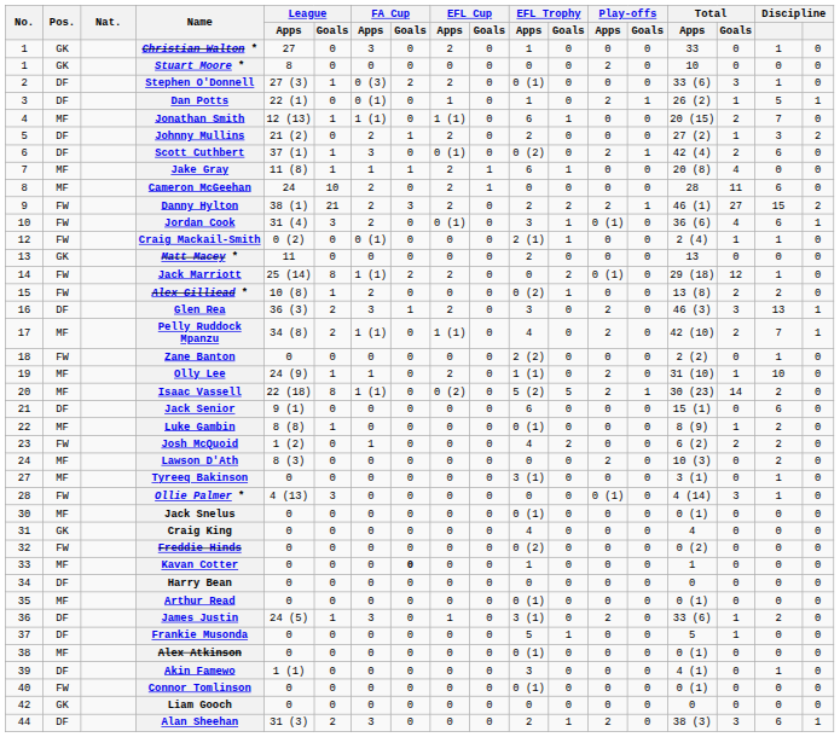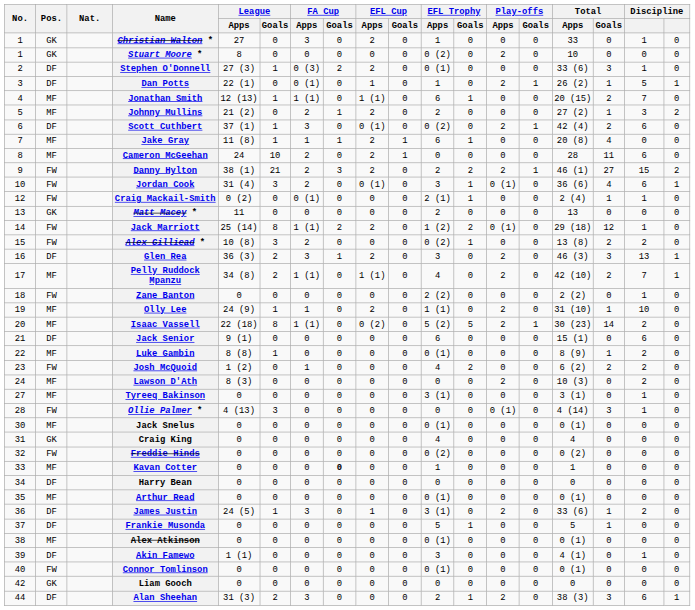 <table class="wikitable plainrowheaders" style="text-align: center">
 <tr>
 <th rowspan=2 width=40>No.</th>
 <th rowspan=2 width=40>Pos.</th>
 <th rowspan=2 width=60>Nat.</th>
 <th rowspan=2 width=150 scope=col>Name</th>
 <th colspan=2 width=90><a href='#'>League</a></th>
 <th colspan=2 width=90><a href='#'>FA Cup</a></th>
 <th colspan=2 width=90><a href='#'>EFL Cup</a></th>
 <th colspan=2 width=90><a href='#'>EFL Trophy</a></th>
 <th colspan=2 width=90><a href='#'>Play-offs</a></th>
 <th colspan=2 width=90>Total</th>
 <th colspan=2 width=90>Discipline</th>
 </tr>
 <tr>
 <th scope=col>Apps</th>
 <th scope=col>Goals</th>
 <th scope=col>Apps</th>
 <th scope=col>Goals</th>
 <th scope=col>Apps</th>
 <th scope=col>Goals</th>
 <th scope=col>Apps</th>
 <th scope=col>Goals</th>
 <th scope=col>Apps</th>
 <th scope=col>Goals</th>
 <th scope=col>Apps</th>
 <th scope=col>Goals</th>
 <th scope=col></th>
 <th scope=col></th>
 </tr>
 <tr>
 <td>1</td>
 <td>GK</td>
 <td align=left></td>
 <th scope=row><s><em><a href='#'>Christian Walton</a></em></s> * </th>
 <td>27</td>
 <td>0</td>
 <td>3</td>
 <td>0</td>
 <td>2</td>
 <td>0</td>
 <td>1</td>
 <td>0</td>
 <td>0</td>
 <td>0</td>
 <td>33</td>
 <td>0</td>
 <td>1</td>
 <td>0</td>
 </tr>
 <tr>
 <td>1</td>
 <td>GK</td>
 <td align=left></td>
 <th scope=row><em><a href='#'>Stuart Moore</a></em> *</th>
 <td>8</td>
 <td>0</td>
 <td>0</td>
 <td>0</td>
 <td>0</td>
 <td>0</td>
-<td>0</td>
+<td>0 (2)</td>
 <td>0</td>
 <td>2</td>
 <td>0</td>
 <td>10</td>
 <td>0</td>
 <td>0</td>
 <td>0</td>
 </tr>
 <tr>
 <td>2</td>
 <td>DF</td>
 <td align=left></td>
 <th scope=row><a href='#'>Stephen O'Donnell</a></th>
 <td>27 (3)</td>
 <td>1</td>
 <td>0 (3)</td>
 <td>2</td>
 <td>2</td>
 <td>0</td>
 <td>0 (1)</td>
 <td>0</td>
 <td>0</td>
 <td>0</td>
 <td>33 (6)</td>
 <td>3</td>
 <td>1</td>
 <td>0</td>
 </tr>
 <tr>
 <td>3</td>
 <td>DF</td>
 <td align=left></td>
 <th scope=row><a href='#'>Dan Potts</a></th>
 <td>22 (1)</td>
 <td>0</td>
 <td>0 (1)</td>
 <td>0</td>
 <td>1</td>
 <td>0</td>
 <td>1</td>
 <td>0</td>
 <td>2</td>
 <td>1</td>
 <td>26 (2)</td>
 <td>1</td>
 <td>5</td>
 <td>1</td>
 </tr>
 <tr>
 <td>4</td>
 <td>MF</td>
 <td align=left></td>
 <th scope=row><a href='#'>Jonathan Smith</a></th>
 <td>12 (13)</td>
 <td>1</td>
 <td>1 (1)</td>
 <td>0</td>
 <td>1 (1)</td>
 <td>0</td>
 <td>6</td>
 <td>1</td>
 <td>0</td>
 <td>0</td>
 <td>20 (15)</td>
 <td>2</td>
 <td>7</td>
 <td>0</td>
 </tr>
 <tr>
 <td>5</td>
-<td>DF</td>
+<td>MF</td>
 <td align=left></td>
 <th scope=row><a href='#'>Johnny Mullins</a></th>
 <td>21 (2)</td>
 <td>0</td>
 <td>2</td>
 <td>1</td>
 <td>2</td>
 <td>0</td>
 <td>2</td>
 <td>0</td>
 <td>0</td>
 <td>0</td>
 <td>27 (2)</td>
 <td>1</td>
 <td>3</td>
 <td>2</td>
 </tr>
 <tr>
 <td>6</td>
 <td>DF</td>
 <td align=left></td>
 <th scope=row><a href='#'>Scott Cuthbert</a></th>
 <td>37 (1)</td>
 <td>1</td>
 <td>3</td>
 <td>0</td>
 <td>0 (1)</td>
 <td>0</td>
 <td>0 (2)</td>
 <td>0</td>
 <td>2</td>
 <td>1</td>
 <td>42 (4)</td>
 <td>2</td>
 <td>6</td>
 <td>0</td>
 </tr>
 <tr>
 <td>7</td>
 <td>MF</td>
 <td align=left></td>
 <th scope=row><a href='#'>Jake Gray</a></th>
 <td>11 (8)</td>
 <td>1</td>
 <td>1</td>
 <td>1</td>
 <td>2</td>
 <td>1</td>
 <td>6</td>
 <td>1</td>
 <td>0</td>
 <td>0</td>
 <td>20 (8)</td>
 <td>4</td>
 <td>0</td>
 <td>0</td>
 </tr>
 <tr>
 <td>8</td>
 <td>MF</td>
 <td align=left></td>
 <th scope=row><a href='#'>Cameron McGeehan</a></th>
 <td>24</td>
 <td>10</td>
 <td>2</td>
 <td>0</td>
 <td>2</td>
 <td>1</td>
 <td>0</td>
 <td>0</td>
 <td>0</td>
 <td>0</td>
 <td>28</td>
 <td>11</td>
 <td>6</td>
 <td>0</td>
 </tr>
 <tr>
 <td>9</td>
 <td>FW</td>
 <td align=left></td>
 <th scope=row><a href='#'>Danny Hylton</a></th>
 <td>38 (1)</td>
 <td>21</td>
 <td>2</td>
 <td>3</td>
 <td>2</td>
 <td>0</td>
 <td>2</td>
 <td>2</td>
 <td>2</td>
 <td>1</td>
 <td>46 (1)</td>
 <td>27</td>
 <td>15</td>
 <td>2</td>
 </tr>
 <tr>
 <td>10</td>
 <td>FW</td>
 <td align=left></td>
 <th scope=row><a href='#'>Jordan Cook</a></th>
 <td>31 (4)</td>
 <td>3</td>
 <td>2</td>
 <td>0</td>
 <td>0 (1)</td>
 <td>0</td>
 <td>3</td>
 <td>1</td>
 <td>0 (1)</td>
 <td>0</td>
 <td>36 (6)</td>
 <td>4</td>
 <td>6</td>
 <td>1</td>
 </tr>
 <tr>
 <td>12</td>
 <td>FW</td>
 <td align=left></td>
 <th scope=row><a href='#'>Craig Mackail-Smith</a></th>
 <td>0 (2)</td>
 <td>0</td>
 <td>0 (1)</td>
 <td>0</td>
 <td>0</td>
 <td>0</td>
 <td>2 (1)</td>
 <td>1</td>
 <td>0</td>
 <td>0</td>
 <td>2 (4)</td>
 <td>1</td>
 <td>1</td>
 <td>0</td>
 </tr>
 <tr>
 <td>13</td>
 <td>GK</td>
 <td align=left></td>
 <th scope=row><s><em><a href='#'>Matt Macey</a></em></s> * </th>
 <td>11</td>
 <td>0</td>
 <td>0</td>
 <td>0</td>
 <td>0</td>
 <td>0</td>
 <td>2</td>
 <td>0</td>
 <td>0</td>
 <td>0</td>
 <td>13</td>
 <td>0</td>
 <td>0</td>
 <td>0</td>
 </tr>
 <tr>
 <td>14</td>
 <td>FW</td>
 <td align=left></td>
 <th scope=row><a href='#'>Jack Marriott</a></th>
 <td>25 (14)</td>
 <td>8</td>
 <td>1 (1)</td>
 <td>2</td>
 <td>2</td>
 <td>0</td>
-<td>0</td>
+<td>1 (2)</td>
 <td>2</td>
 <td>0 (1)</td>
 <td>0</td>
 <td>29 (18)</td>
 <td>12</td>
 <td>1</td>
 <td>0</td>
 </tr>
 <tr>
 <td>15</td>
 <td>FW</td>
 <td align=left></td>
 <th scope=row><s><em><a href='#'>Alex Gilliead</a></em></s> * </th>
 <td>10 (8)</td>
-<td>1</td>
+<td>3</td>
 <td>2</td>
 <td>0</td>
 <td>0</td>
 <td>0</td>
 <td>0 (2)</td>
 <td>1</td>
 <td>0</td>
 <td>0</td>
 <td>13 (8)</td>
 <td>2</td>
 <td>2</td>
 <td>0</td>
 </tr>
 <tr>
 <td>16</td>
 <td>DF</td>
 <td align=left></td>
 <th scope=row><a href='#'>Glen Rea</a></th>
 <td>36 (3)</td>
 <td>2</td>
 <td>3</td>
 <td>1</td>
 <td>2</td>
 <td>0</td>
 <td>3</td>
 <td>0</td>
 <td>2</td>
 <td>0</td>
 <td>46 (3)</td>
 <td>3</td>
 <td>13</td>
 <td>1</td>
 </tr>
 <tr>
 <td>17</td>
 <td>MF</td>
 <td align=left></td>
 <th scope=row><a href='#'>Pelly Ruddock Mpanzu</a></th>
 <td>34 (8)</td>
 <td>2</td>
 <td>1 (1)</td>
 <td>0</td>
 <td>1 (1)</td>
 <td>0</td>
 <td>4</td>
 <td>0</td>
 <td>2</td>
 <td>0</td>
 <td>42 (10)</td>
 <td>2</td>
 <td>7</td>
 <td>1</td>
 </tr>
 <tr>
 <td>18</td>
 <td>FW</td>
 <td align=left></td>
 <th scope=row><a href='#'>Zane Banton</a></th>
 <td>0</td>
 <td>0</td>
 <td>0</td>
 <td>0</td>
 <td>0</td>
 <td>0</td>
 <td>2 (2)</td>
 <td>0</td>
 <td>0</td>
 <td>0</td>
 <td>2 (2)</td>
 <td>0</td>
 <td>1</td>
 <td>0</td>
 </tr>
 <tr>
 <td>19</td>
 <td>MF</td>
 <td align=left></td>
 <th scope=row><a href='#'>Olly Lee</a></th>
 <td>24 (9)</td>
 <td>1</td>
 <td>1</td>
 <td>0</td>
 <td>2</td>
 <td>0</td>
 <td>1 (1)</td>
 <td>0</td>
 <td>2</td>
 <td>0</td>
 <td>31 (10)</td>
 <td>1</td>
 <td>10</td>
 <td>0</td>
 </tr>
 <tr>
 <td>20</td>
 <td>MF</td>
 <td align=left></td>
 <th scope=row><a href='#'>Isaac Vassell</a></th>
 <td>22 (18)</td>
 <td>8</td>
 <td>1 (1)</td>
 <td>0</td>
 <td>0 (2)</td>
 <td>0</td>
 <td>5 (2)</td>
 <td>5</td>
 <td>2</td>
 <td>1</td>
 <td>30 (23)</td>
 <td>14</td>
 <td>2</td>
 <td>0</td>
 </tr>
 <tr>
 <td>21</td>
 <td>DF</td>
 <td align=left></td>
 <th scope=row><a href='#'>Jack Senior</a></th>
 <td>9 (1)</td>
 <td>0</td>
 <td>0</td>
 <td>0</td>
 <td>0</td>
 <td>0</td>
 <td>6</td>
 <td>0</td>
 <td>0</td>
 <td>0</td>
 <td>15 (1)</td>
 <td>0</td>
 <td>6</td>
 <td>0</td>
 </tr>
 <tr>
 <td>22</td>
 <td>MF</td>
 <td align=left></td>
 <th scope=row><a href='#'>Luke Gambin</a></th>
 <td>8 (8)</td>
 <td>1</td>
 <td>0</td>
 <td>0</td>
 <td>0</td>
 <td>0</td>
 <td>0 (1)</td>
 <td>0</td>
 <td>0</td>
 <td>0</td>
 <td>8 (9)</td>
 <td>1</td>
 <td>2</td>
 <td>0</td>
 </tr>
 <tr>
 <td>23</td>
 <td>FW</td>
 <td align=left></td>
 <th scope=row><a href='#'>Josh McQuoid</a></th>
 <td>1 (2)</td>
 <td>0</td>
 <td>1</td>
 <td>0</td>
 <td>0</td>
 <td>0</td>
 <td>4</td>
 <td>2</td>
 <td>0</td>
 <td>0</td>
 <td>6 (2)</td>
 <td>2</td>
 <td>2</td>
 <td>0</td>
 </tr>
 <tr>
 <td>24</td>
 <td>MF</td>
 <td align=left></td>
 <th scope=row><a href='#'>Lawson D'Ath</a></th>
 <td>8 (3)</td>
 <td>0</td>
 <td>0</td>
 <td>0</td>
 <td>0</td>
 <td>0</td>
 <td>0</td>
 <td>0</td>
 <td>2</td>
 <td>0</td>
 <td>10 (3)</td>
 <td>0</td>
 <td>2</td>
 <td>0</td>
 </tr>
 <tr>
 <td>27</td>
 <td>MF</td>
 <td align=left></td>
 <th scope=row><a href='#'>Tyreeq Bakinson</a></th>
 <td>0</td>
 <td>0</td>
 <td>0</td>
 <td>0</td>
 <td>0</td>
 <td>0</td>
 <td>3 (1)</td>
 <td>0</td>
 <td>0</td>
 <td>0</td>
 <td>3 (1)</td>
 <td>0</td>
 <td>1</td>
 <td>0</td>
 </tr>
 <tr>
 <td>28</td>
 <td>FW</td>
 <td align=left></td>
 <th scope=row><em><a href='#'>Ollie Palmer</a></em> *</th>
 <td>4 (13)</td>
 <td>3</td>
 <td>0</td>
 <td>0</td>
 <td>0</td>
 <td>0</td>
 <td>0</td>
 <td>0</td>
 <td>0 (1)</td>
 <td>0</td>
 <td>4 (14)</td>
 <td>3</td>
 <td>1</td>
 <td>0</td>
 </tr>
 <tr>
 <td>30</td>
 <td>MF</td>
 <td align=left></td>
 <th scope=row>Jack Snelus</th>
 <td>0</td>
 <td>0</td>
 <td>0</td>
 <td>0</td>
 <td>0</td>
 <td>0</td>
 <td>0 (1)</td>
 <td>0</td>
 <td>0</td>
 <td>0</td>
 <td>0 (1)</td>
 <td>0</td>
 <td>0</td>
 <td>0</td>
 </tr>
 <tr>
 <td>31</td>
 <td>GK</td>
 <td align=left></td>
 <th scope=row>Craig King</th>
 <td>0</td>
 <td>0</td>
 <td>0</td>
 <td>0</td>
 <td>0</td>
 <td>0</td>
 <td>4</td>
 <td>0</td>
 <td>0</td>
 <td>0</td>
 <td>4</td>
 <td>0</td>
 <td>0</td>
 <td>0</td>
 </tr>
 <tr>
 <td>32</td>
 <td>FW</td>
 <td align=left></td>
 <th scope=row><s><a href='#'>Freddie Hinds</a></s> </th>
 <td>0</td>
 <td>0</td>
 <td>0</td>
 <td>0</td>
 <td>0</td>
 <td>0</td>
 <td>0 (2)</td>
 <td>0</td>
 <td>0</td>
 <td>0</td>
 <td>0 (2)</td>
 <td>0</td>
 <td>0</td>
 <td>0</td>
 </tr>
 <tr>
 <td>33</td>
 <td>MF</td>
 <td align=left></td>
 <th scope=row><a href='#'>Kavan Cotter</a></th>
 <td>0</td>
 <td>0</td>
 <td>0</td>
 <td><strong>0</strong></td>
 <td>0</td>
 <td>0</td>
 <td>1</td>
 <td>0</td>
 <td>0</td>
 <td>0</td>
 <td>1</td>
 <td>0</td>
 <td>0</td>
 <td>0</td>
 </tr>
 <tr>
 <td>34</td>
 <td>DF</td>
 <td align=left></td>
 <th scope=row>Harry Bean</th>
 <td>0</td>
 <td>0</td>
 <td>0</td>
 <td>0</td>
 <td>0</td>
 <td>0</td>
 <td>0</td>
 <td>0</td>
 <td>0</td>
 <td>0</td>
 <td>0</td>
 <td>0</td>
 <td>0</td>
 <td>0</td>
 </tr>
 <tr>
 <td>35</td>
 <td>MF</td>
 <td align=left></td>
 <th scope=row><a href='#'>Arthur Read</a></th>
 <td>0</td>
 <td>0</td>
 <td>0</td>
 <td>0</td>
 <td>0</td>
 <td>0</td>
 <td>0 (1)</td>
 <td>0</td>
 <td>0</td>
 <td>0</td>
 <td>0 (1)</td>
 <td>0</td>
 <td>0</td>
 <td>0</td>
 </tr>
 <tr>
 <td>36</td>
 <td>DF</td>
 <td align=left></td>
 <th scope=row><a href='#'>James Justin</a></th>
 <td>24 (5)</td>
 <td>1</td>
 <td>3</td>
 <td>0</td>
 <td>1</td>
 <td>0</td>
 <td>3 (1)</td>
 <td>0</td>
 <td>2</td>
 <td>0</td>
 <td>33 (6)</td>
 <td>1</td>
 <td>2</td>
 <td>0</td>
 </tr>
 <tr>
 <td>37</td>
 <td>DF</td>
 <td align=left></td>
 <th scope=row><a href='#'>Frankie Musonda</a></th>
 <td>0</td>
 <td>0</td>
 <td>0</td>
 <td>0</td>
 <td>0</td>
 <td>0</td>
 <td>5</td>
 <td>1</td>
 <td>0</td>
 <td>0</td>
 <td>5</td>
 <td>1</td>
 <td>0</td>
 <td>0</td>
 </tr>
 <tr>
 <td>38</td>
 <td>MF</td>
 <td align=left></td>
 <th scope=row><s>Alex Atkinson</s> </th>
 <td>0</td>
 <td>0</td>
 <td>0</td>
 <td>0</td>
 <td>0</td>
 <td>0</td>
 <td>0 (1)</td>
 <td>0</td>
 <td>0</td>
 <td>0</td>
 <td>0 (1)</td>
 <td>0</td>
 <td>0</td>
 <td>0</td>
 </tr>
 <tr>
 <td>39</td>
 <td>DF</td>
 <td align=left></td>
 <th scope=row><a href='#'>Akin Famewo</a></th>
 <td>1 (1)</td>
 <td>0</td>
 <td>0</td>
 <td>0</td>
 <td>0</td>
 <td>0</td>
 <td>3</td>
 <td>0</td>
 <td>0</td>
 <td>0</td>
 <td>4 (1)</td>
 <td>0</td>
 <td>1</td>
 <td>0</td>
 </tr>
 <tr>
 <td>40</td>
 <td>FW</td>
 <td align=left></td>
 <th scope=row><a href='#'>Connor Tomlinson</a></th>
 <td>0</td>
 <td>0</td>
 <td>0</td>
 <td>0</td>
 <td>0</td>
 <td>0</td>
 <td>0 (1)</td>
 <td>0</td>
 <td>0</td>
 <td>0</td>
 <td>0 (1)</td>
 <td>0</td>
 <td>0</td>
 <td>0</td>
 </tr>
 <tr>
 <td>42</td>
 <td>GK</td>
 <td align=left></td>
 <th scope=row>Liam Gooch</th>
 <td>0</td>
 <td>0</td>
 <td>0</td>
 <td>0</td>
 <td>0</td>
 <td>0</td>
 <td>0</td>
 <td>0</td>
 <td>0</td>
 <td>0</td>
 <td>0</td>
 <td>0</td>
 <td>0</td>
 <td>0</td>
 </tr>
 <tr>
 <td>44</td>
 <td>DF</td>
 <td align=left></td>
 <th scope=row><a href='#'>Alan Sheehan</a></th>
 <td>31 (3)</td>
 <td>2</td>
 <td>3</td>
 <td>0</td>
 <td>0</td>
 <td>0</td>
 <td>2</td>
 <td>1</td>
 <td>2</td>
 <td>0</td>
 <td>38 (3)</td>
 <td>3</td>
 <td>6</td>
 <td>1</td>
 </tr>
 </table>
